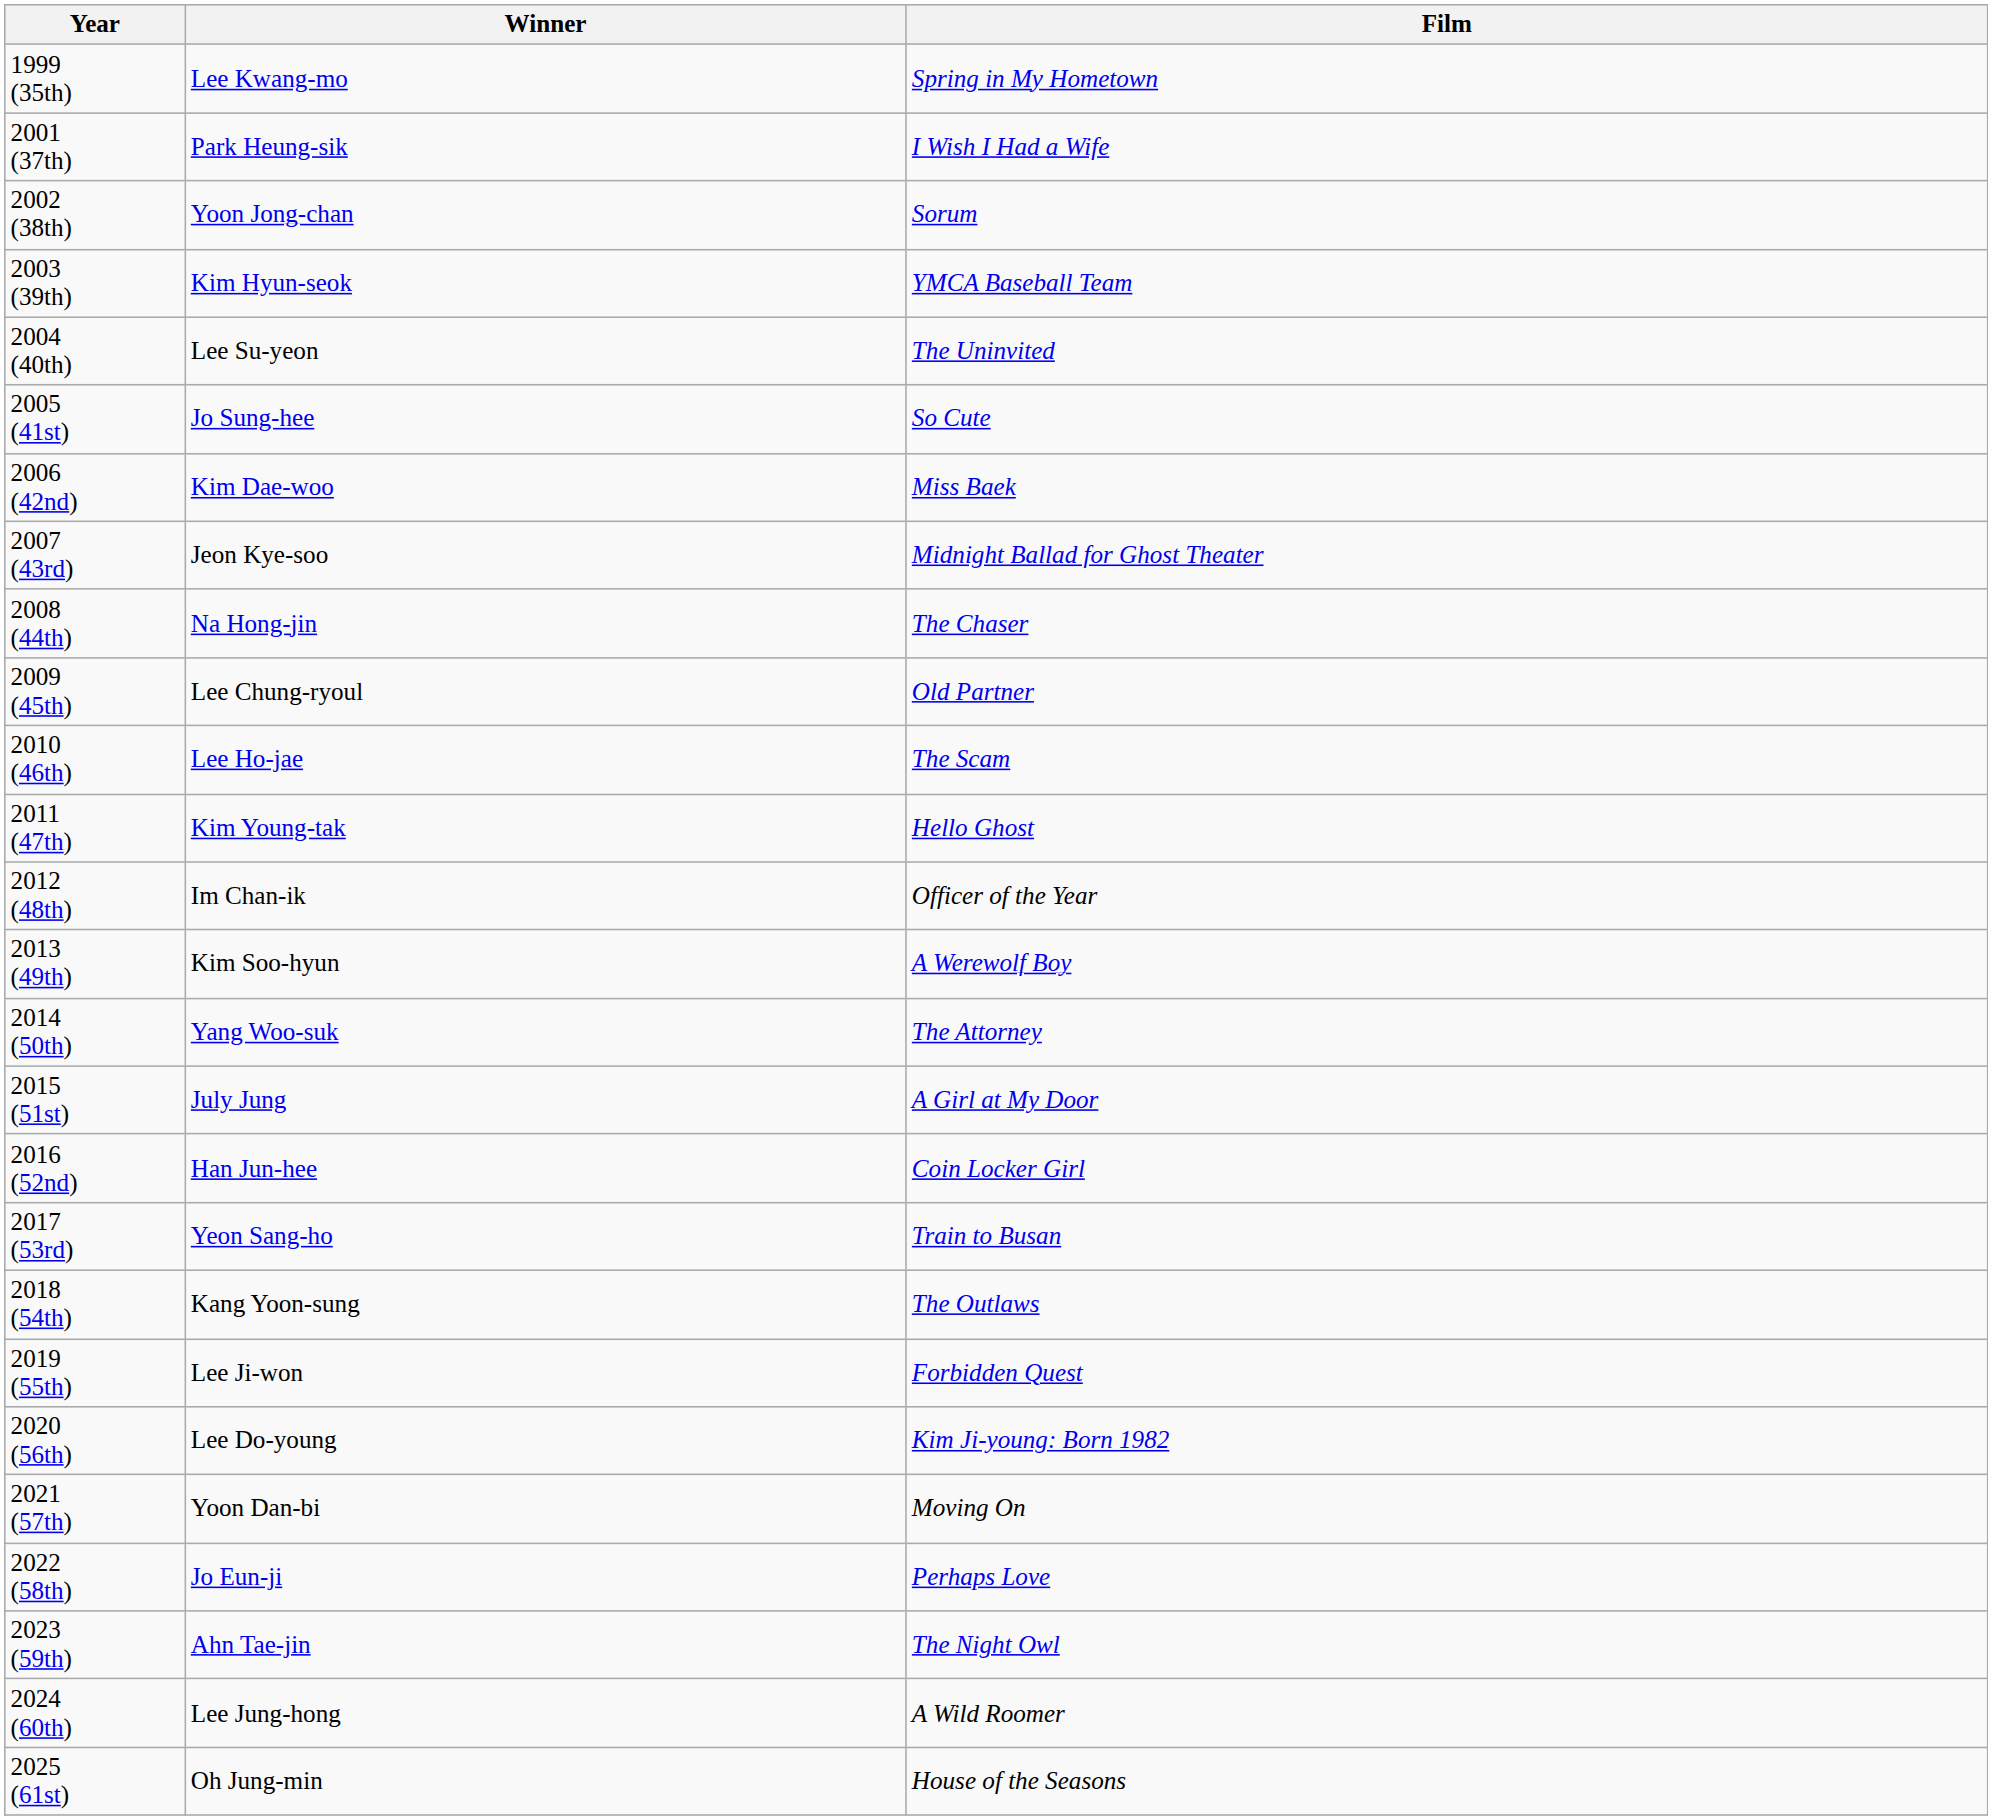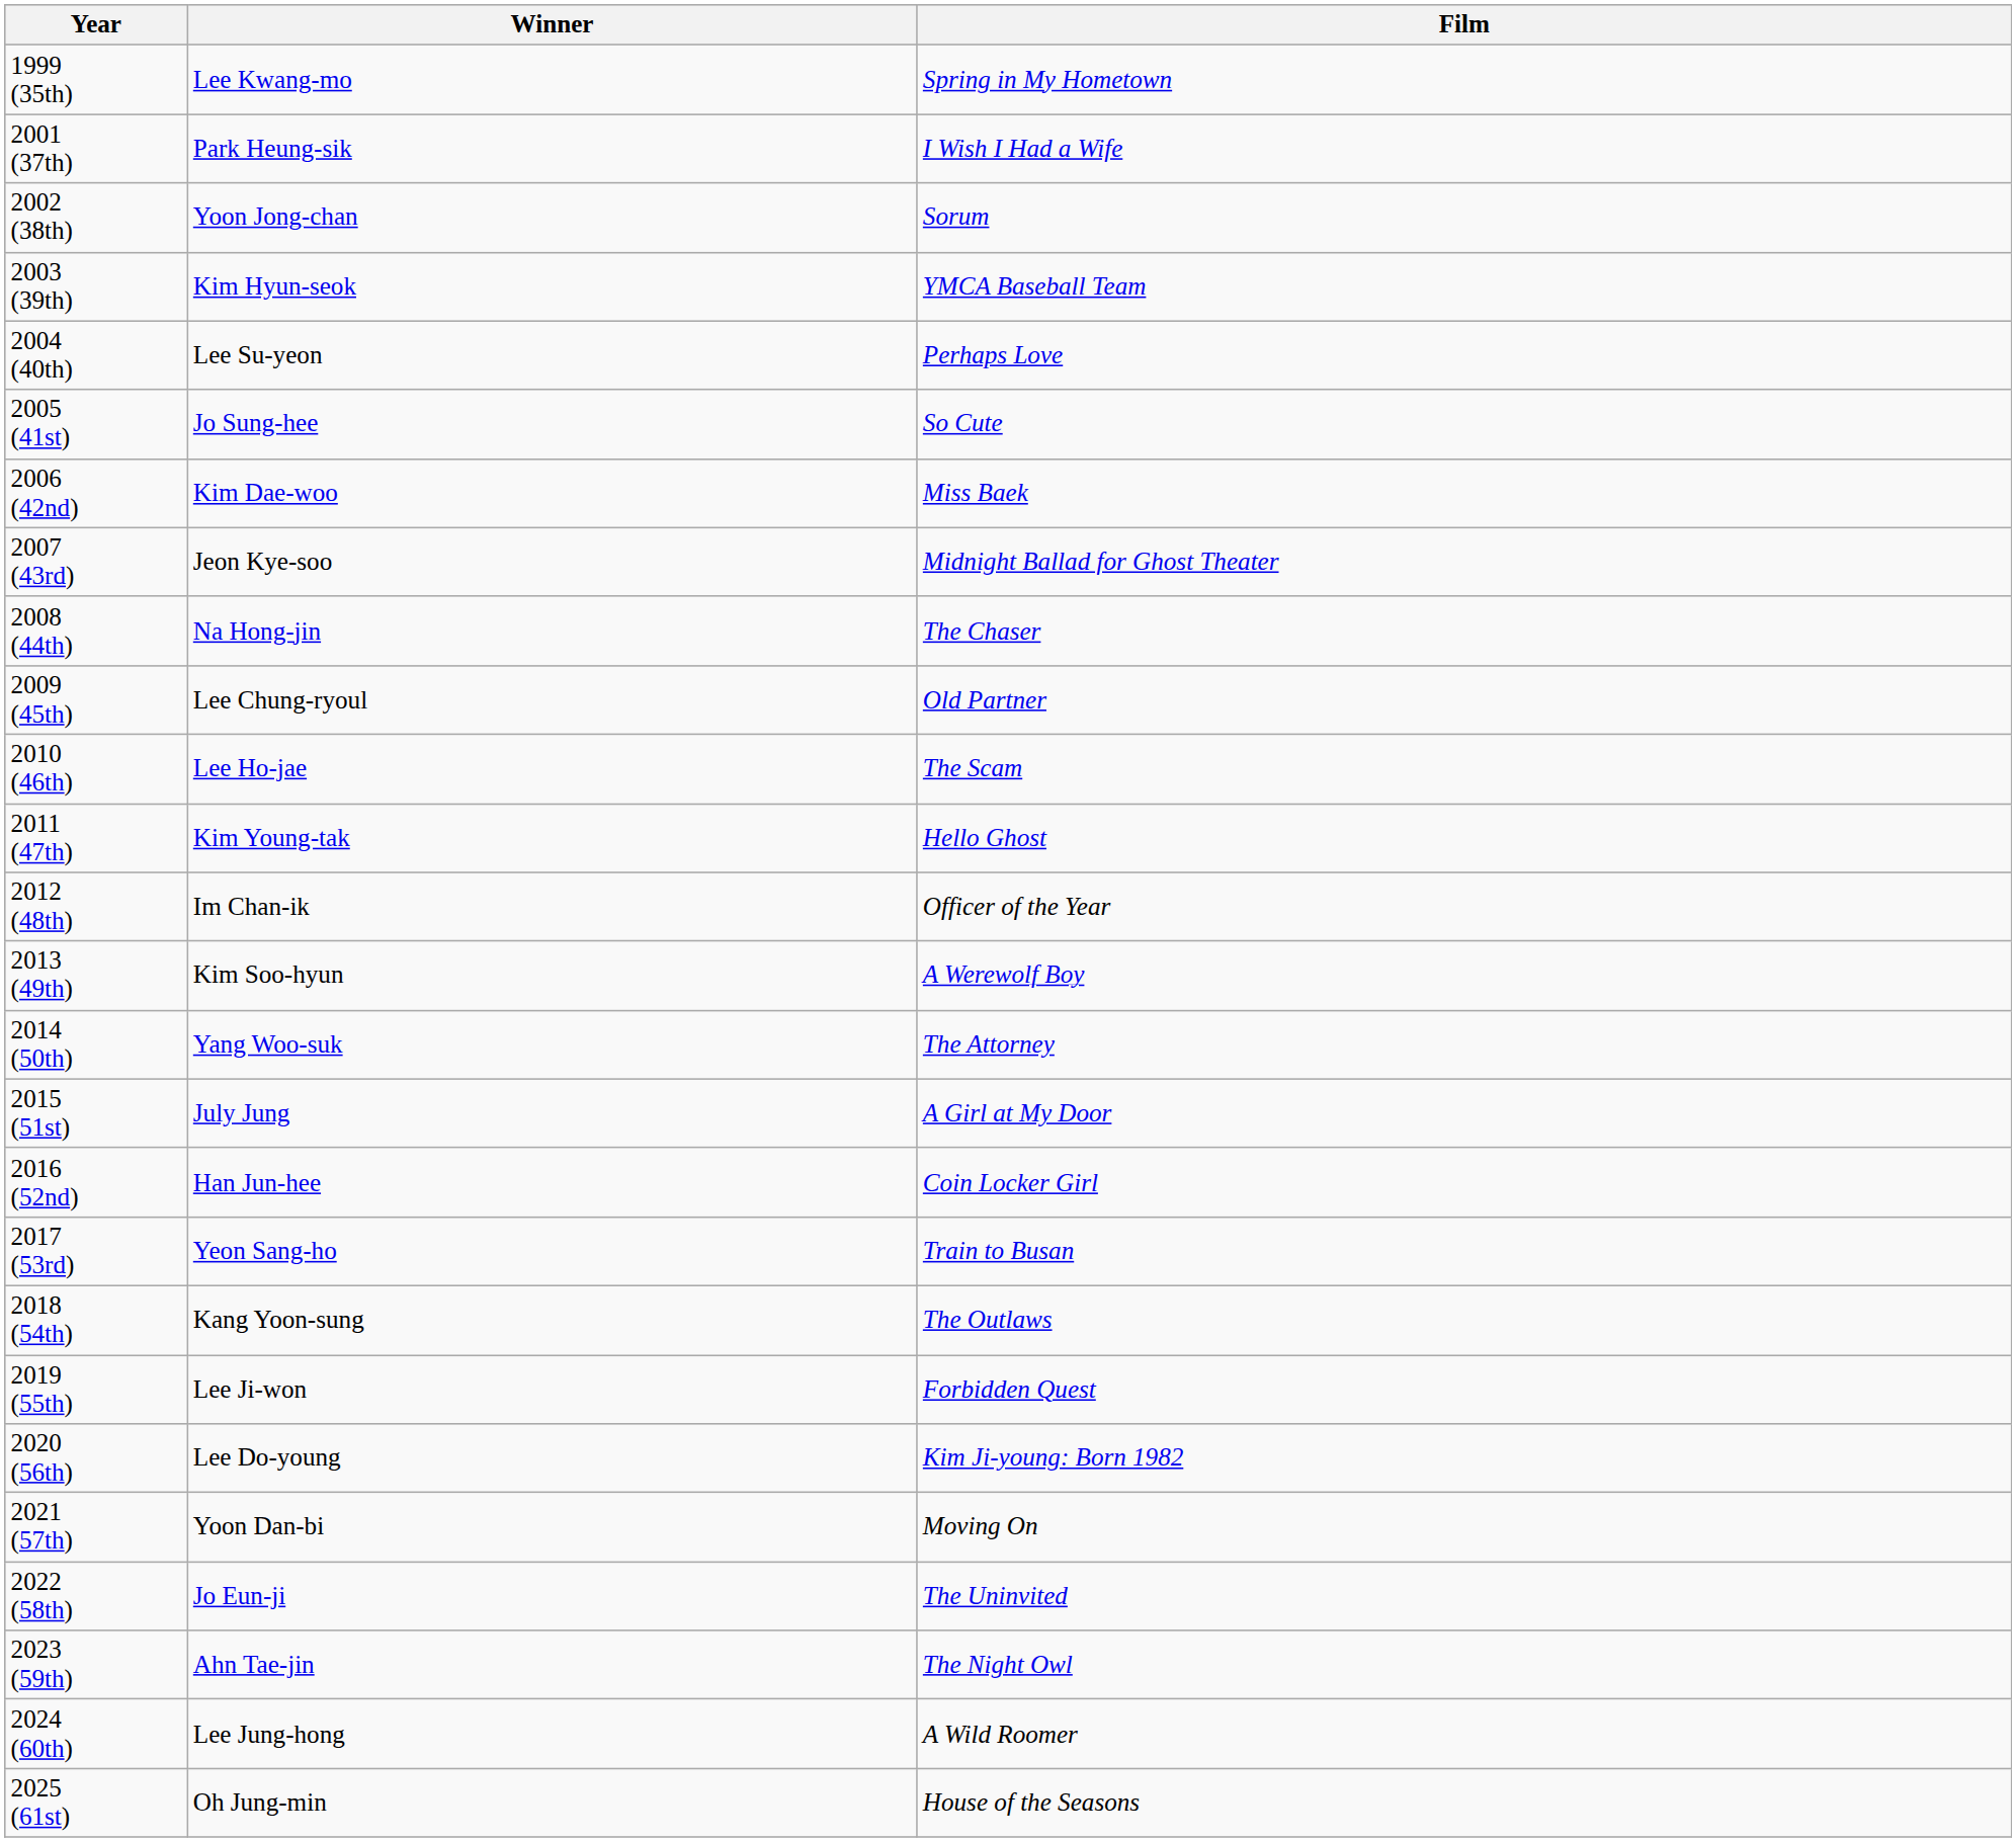 <table class="wikitable" style="width:100%;" cellpadding="3">
 <tr>
 <th style="width:5%;">Year</th>
 <th style="width:20%;">Winner</th>
 <th style="width:30%;">Film</th>
 </tr>
 <tr>
 <td>1999<br>(35th)</td>
 <td><a href='#'>Lee Kwang-mo</a></td>
 <td><em><a href='#'>Spring in My Hometown</a></em></td>
 </tr>
 <tr>
 <td>2001<br>(37th)</td>
 <td><a href='#'>Park Heung-sik</a></td>
 <td><em><a href='#'>I Wish I Had a Wife</a></em></td>
 </tr>
 <tr>
 <td>2002<br>(38th)</td>
 <td><a href='#'>Yoon Jong-chan</a></td>
 <td><em><a href='#'>Sorum</a></em></td>
 </tr>
 <tr>
 <td>2003<br>(39th)</td>
 <td><a href='#'>Kim Hyun-seok</a></td>
 <td><em><a href='#'>YMCA Baseball Team</a></em></td>
 </tr>
 <tr>
 <td>2004<br>(40th)</td>
 <td>Lee Su-yeon</td>
-<td><em><a href='#'>The Uninvited</a></em></td>
+<td><em><a href='#'>Perhaps Love</a></em></td>
 </tr>
 <tr>
 <td>2005<br>(<a href='#'>41st</a>)</td>
 <td><a href='#'>Jo Sung-hee</a></td>
 <td><em><a href='#'>So Cute</a></em></td>
 </tr>
 <tr>
 <td>2006<br>(<a href='#'>42nd</a>)</td>
 <td><a href='#'>Kim Dae-woo</a></td>
 <td><em><a href='#'>Miss Baek</a></em></td>
 </tr>
 <tr>
 <td>2007<br>(<a href='#'>43rd</a>)</td>
 <td>Jeon Kye-soo</td>
 <td><em><a href='#'>Midnight Ballad for Ghost Theater</a></em></td>
 </tr>
 <tr>
 <td>2008<br>(<a href='#'>44th</a>)</td>
 <td><a href='#'>Na Hong-jin</a></td>
 <td><em><a href='#'>The Chaser</a></em></td>
 </tr>
 <tr>
 <td>2009<br>(<a href='#'>45th</a>)</td>
 <td>Lee Chung-ryoul</td>
 <td><em><a href='#'>Old Partner</a></em></td>
 </tr>
 <tr>
 <td>2010<br>(<a href='#'>46th</a>)</td>
 <td><a href='#'>Lee Ho-jae</a></td>
 <td><em><a href='#'>The Scam</a></em></td>
 </tr>
 <tr>
 <td>2011<br>(<a href='#'>47th</a>)</td>
 <td><a href='#'>Kim Young-tak</a></td>
 <td><em><a href='#'>Hello Ghost</a></em></td>
 </tr>
 <tr>
 <td>2012<br>(<a href='#'>48th</a>)</td>
 <td>Im Chan-ik</td>
 <td><em>Officer of the Year</em></td>
 </tr>
 <tr>
 <td>2013<br>(<a href='#'>49th</a>)</td>
 <td>Kim Soo-hyun</td>
 <td><em><a href='#'>A Werewolf Boy</a></em></td>
 </tr>
 <tr>
 <td>2014<br>(<a href='#'>50th</a>)</td>
 <td><a href='#'>Yang Woo-suk</a></td>
 <td><em><a href='#'>The Attorney</a></em></td>
 </tr>
 <tr>
 <td>2015<br>(<a href='#'>51st</a>)</td>
 <td><a href='#'>July Jung</a></td>
 <td><em><a href='#'>A Girl at My Door</a></em></td>
 </tr>
 <tr>
 <td>2016<br>(<a href='#'>52nd</a>)</td>
 <td><a href='#'>Han Jun-hee</a></td>
 <td><em><a href='#'>Coin Locker Girl</a></em></td>
 </tr>
 <tr>
 <td>2017<br>(<a href='#'>53rd</a>)</td>
 <td><a href='#'>Yeon Sang-ho</a></td>
 <td><em><a href='#'>Train to Busan</a></em></td>
 </tr>
 <tr>
 <td>2018<br>(<a href='#'>54th</a>)</td>
 <td>Kang Yoon-sung</td>
 <td><em><a href='#'>The Outlaws</a></em></td>
 </tr>
 <tr>
 <td>2019<br>(<a href='#'>55th</a>)</td>
 <td>Lee Ji-won</td>
 <td><em><a href='#'>Forbidden Quest</a></em></td>
 </tr>
 <tr>
 <td>2020<br>(<a href='#'>56th</a>)</td>
 <td>Lee Do-young</td>
 <td><em><a href='#'>Kim Ji-young: Born 1982</a></em></td>
 </tr>
 <tr>
 <td>2021<br>(<a href='#'>57th</a>)</td>
 <td>Yoon Dan-bi</td>
 <td><em>Moving On</em> </td>
 </tr>
 <tr>
 <td>2022<br>(<a href='#'>58th</a>)</td>
 <td><a href='#'>Jo Eun-ji</a></td>
-<td><em><a href='#'>Perhaps Love</a></em></td>
+<td><em><a href='#'>The Uninvited</a></em></td>
 </tr>
 <tr>
 <td>2023<br>(<a href='#'>59th</a>)</td>
 <td><a href='#'>Ahn Tae-jin</a></td>
 <td><a href='#'><em>The Night Owl</em></a></td>
 </tr>
 <tr>
 <td>2024<br>(<a href='#'>60th</a>)</td>
 <td>Lee Jung-hong</td>
 <td><em>A Wild Roomer</em> </td>
 </tr>
 <tr>
 <td>2025<br>(<a href='#'>61st</a>)</td>
 <td>Oh Jung-min</td>
 <td><em>House of the Seasons</em> </td>
 </tr>
 </table>
